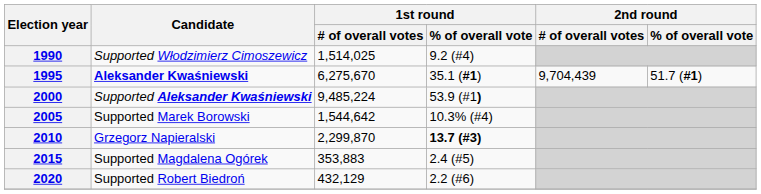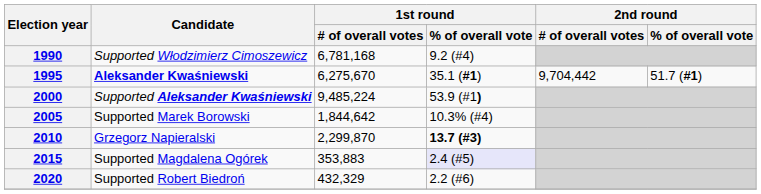 <table class=wikitable>
 <tr>
 <th rowspan=2>Election year</th>
 <th rowspan=2>Candidate</th>
 <th colspan=2>1st round</th>
 <th colspan=2>2nd round</th>
 </tr>
 <tr>
 <th># of overall votes</th>
 <th>% of overall vote</th>
 <th># of overall votes</th>
 <th>% of overall vote</th>
 </tr>
 <tr>
 <th><a href='#'>1990</a></th>
 <td><em>Supported <a href='#'>Włodzimierz Cimoszewicz</a></em></td>
-<td>1,514,025</td>
+<td>6,781,168</td>
 <td>9.2 (#4)</td>
 <td colspan="2" style="background:lightgrey;"></td>
 </tr>
 <tr>
 <th><a href='#'>1995</a></th>
 <td><strong><a href='#'>Aleksander Kwaśniewski</a></strong></td>
 <td>6,275,670</td>
 <td>35.1 (<strong>#1</strong>)</td>
-<td>9,704,439</td>
+<td>9,704,442</td>
 <td>51.7 (<strong>#1</strong>)</td>
 </tr>
 <tr>
 <th><a href='#'>2000</a></th>
 <td><em>Supported <strong><a href='#'>Aleksander Kwaśniewski</a><strong><em></td>
 <td>9,485,224</td>
 <td>53.9 (</strong>#1<strong>)</td>
 <td colspan="2" style="background:lightgrey;"></td>
 </tr>
 <tr>
 <th><a href='#'>2005</a></th>
 <td></em>Supported <a href='#'>Marek Borowski</a><em></td>
-<td>1,544,642</td>
+<td>1,844,642</td>
 <td>10.3% (#4)</td>
 <td colspan="4" style="background:lightgrey;"></td>
 </tr>
 <tr>
 <th><a href='#'>2010</a></th>
 <td><a href='#'>Grzegorz Napieralski</a></td>
 <td>2,299,870</td>
 <td><strong>13.7 (#3)</strong></td>
 <td colspan="2" style="background:lightgrey;"></td>
 </tr>
 <tr>
 <th><a href='#'>2015</a></th>
 <td></em>Supported <a href='#'>Magdalena Ogórek</a><em></td>
 <td>353,883</td>
-<td>2.4 (#5)</td>
+<td style="background: lavender;">2.4 (#5)</td>
 <td colspan="2" style="background:lightgrey;"></td>
 </tr>
 <tr>
 <th><a href='#'>2020</a></th>
 <td></em>Supported <a href='#'>Robert Biedroń</a><em></td>
-<td>432,129</td>
+<td>432,329</td>
 <td>2.2 (#6)</td>
 <td colspan="2" style="background:lightgrey;"></td>
 </tr>
 <tr>
 </tr>
 </table>
